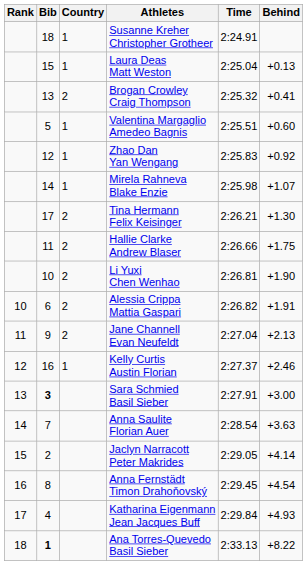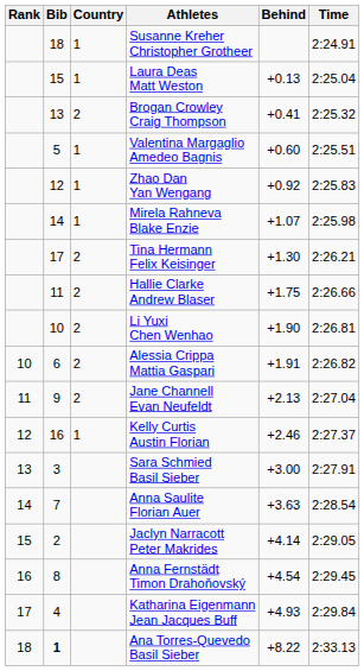 <table class="wikitable sortable" style="text-align:center">
 <tr>
 <th>Rank</th>
 <th>Bib</th>
 <th>Country</th>
 <th>Athletes</th>
+<th>Behind</th>
 <th>Time</th>
-<th>Behind</th>
 </tr>
 <tr>
 <td></td>
 <td>18</td>
 <td align=left> 1</td>
 <td align=left><a href='#'>Susanne Kreher</a><br><a href='#'>Christopher Grotheer</a></td>
+<td></td>
 <td>2:24.91</td>
-<td></td>
 </tr>
 <tr>
 <td></td>
 <td>15</td>
 <td align=left> 1</td>
 <td align=left><a href='#'>Laura Deas</a><br><a href='#'>Matt Weston</a></td>
+<td>+0.13</td>
 <td>2:25.04</td>
-<td>+0.13</td>
 </tr>
 <tr>
 <td></td>
 <td>13</td>
 <td align=left> 2</td>
 <td align=left><a href='#'>Brogan Crowley</a><br><a href='#'>Craig Thompson</a></td>
+<td>+0.41</td>
 <td>2:25.32</td>
-<td>+0.41</td>
 </tr>
 <tr>
 <td></td>
 <td>5</td>
 <td align=left> 1</td>
 <td align=left><a href='#'>Valentina Margaglio</a><br><a href='#'>Amedeo Bagnis</a></td>
+<td>+0.60</td>
 <td>2:25.51</td>
-<td>+0.60</td>
 </tr>
 <tr>
 <td></td>
 <td>12</td>
 <td align=left> 1</td>
 <td align=left><a href='#'>Zhao Dan</a><br><a href='#'>Yan Wengang</a></td>
+<td>+0.92</td>
 <td>2:25.83</td>
-<td>+0.92</td>
 </tr>
 <tr>
 <td></td>
 <td>14</td>
 <td align=left> 1</td>
 <td align=left><a href='#'>Mirela Rahneva</a><br><a href='#'>Blake Enzie</a></td>
+<td>+1.07</td>
 <td>2:25.98</td>
-<td>+1.07</td>
 </tr>
 <tr>
 <td></td>
 <td>17</td>
 <td align=left> 2</td>
 <td align=left><a href='#'>Tina Hermann</a><br><a href='#'>Felix Keisinger</a></td>
+<td>+1.30</td>
 <td>2:26.21</td>
-<td>+1.30</td>
 </tr>
 <tr>
 <td></td>
 <td>11</td>
 <td align=left> 2</td>
 <td align=left><a href='#'>Hallie Clarke</a><br><a href='#'>Andrew Blaser</a></td>
+<td>+1.75</td>
 <td>2:26.66</td>
-<td>+1.75</td>
 </tr>
 <tr>
 <td></td>
 <td>10</td>
 <td align=left> 2</td>
 <td align=left><a href='#'>Li Yuxi</a><br><a href='#'>Chen Wenhao</a></td>
+<td>+1.90</td>
 <td>2:26.81</td>
-<td>+1.90</td>
 </tr>
 <tr>
 <td>10</td>
 <td>6</td>
 <td align=left> 2</td>
 <td align=left><a href='#'>Alessia Crippa</a><br><a href='#'>Mattia Gaspari</a></td>
+<td>+1.91</td>
 <td>2:26.82</td>
-<td>+1.91</td>
 </tr>
 <tr>
 <td>11</td>
 <td>9</td>
 <td align=left> 2</td>
 <td align=left><a href='#'>Jane Channell</a><br><a href='#'>Evan Neufeldt</a></td>
+<td>+2.13</td>
 <td>2:27.04</td>
-<td>+2.13</td>
 </tr>
 <tr>
 <td>12</td>
 <td>16</td>
 <td align=left> 1</td>
 <td align=left><a href='#'>Kelly Curtis</a><br><a href='#'>Austin Florian</a></td>
+<td>+2.46</td>
 <td>2:27.37</td>
-<td>+2.46</td>
 </tr>
 <tr>
 <td>13</td>
-<td><strong>3</strong></td>
+<td>3</td>
 <td align=left></td>
 <td align=left><a href='#'>Sara Schmied</a><br><a href='#'>Basil Sieber</a></td>
+<td>+3.00</td>
 <td>2:27.91</td>
-<td>+3.00</td>
 </tr>
 <tr>
 <td>14</td>
 <td>7</td>
 <td align=left></td>
 <td align=left><a href='#'>Anna Saulite</a><br><a href='#'>Florian Auer</a></td>
+<td>+3.63</td>
 <td>2:28.54</td>
-<td>+3.63</td>
 </tr>
 <tr>
 <td>15</td>
 <td>2</td>
 <td align=left></td>
 <td align=left><a href='#'>Jaclyn Narracott</a><br><a href='#'>Peter Makrides</a></td>
+<td>+4.14</td>
 <td>2:29.05</td>
-<td>+4.14</td>
 </tr>
 <tr>
 <td>16</td>
 <td>8</td>
 <td align=left></td>
 <td align=left><a href='#'>Anna Fernstädt</a><br><a href='#'>Timon Drahoňovský</a></td>
+<td>+4.54</td>
 <td>2:29.45</td>
-<td>+4.54</td>
 </tr>
 <tr>
 <td>17</td>
 <td>4</td>
 <td align=left></td>
 <td align=left><a href='#'>Katharina Eigenmann</a><br><a href='#'>Jean Jacques Buff</a></td>
+<td>+4.93</td>
 <td>2:29.84</td>
-<td>+4.93</td>
 </tr>
 <tr>
 <td>18</td>
 <td><strong>1</strong></td>
 <td align=left></td>
 <td align=left><a href='#'>Ana Torres-Quevedo</a><br><a href='#'>Basil Sieber</a></td>
+<td>+8.22</td>
 <td>2:33.13</td>
-<td>+8.22</td>
 </tr>
 </table>
